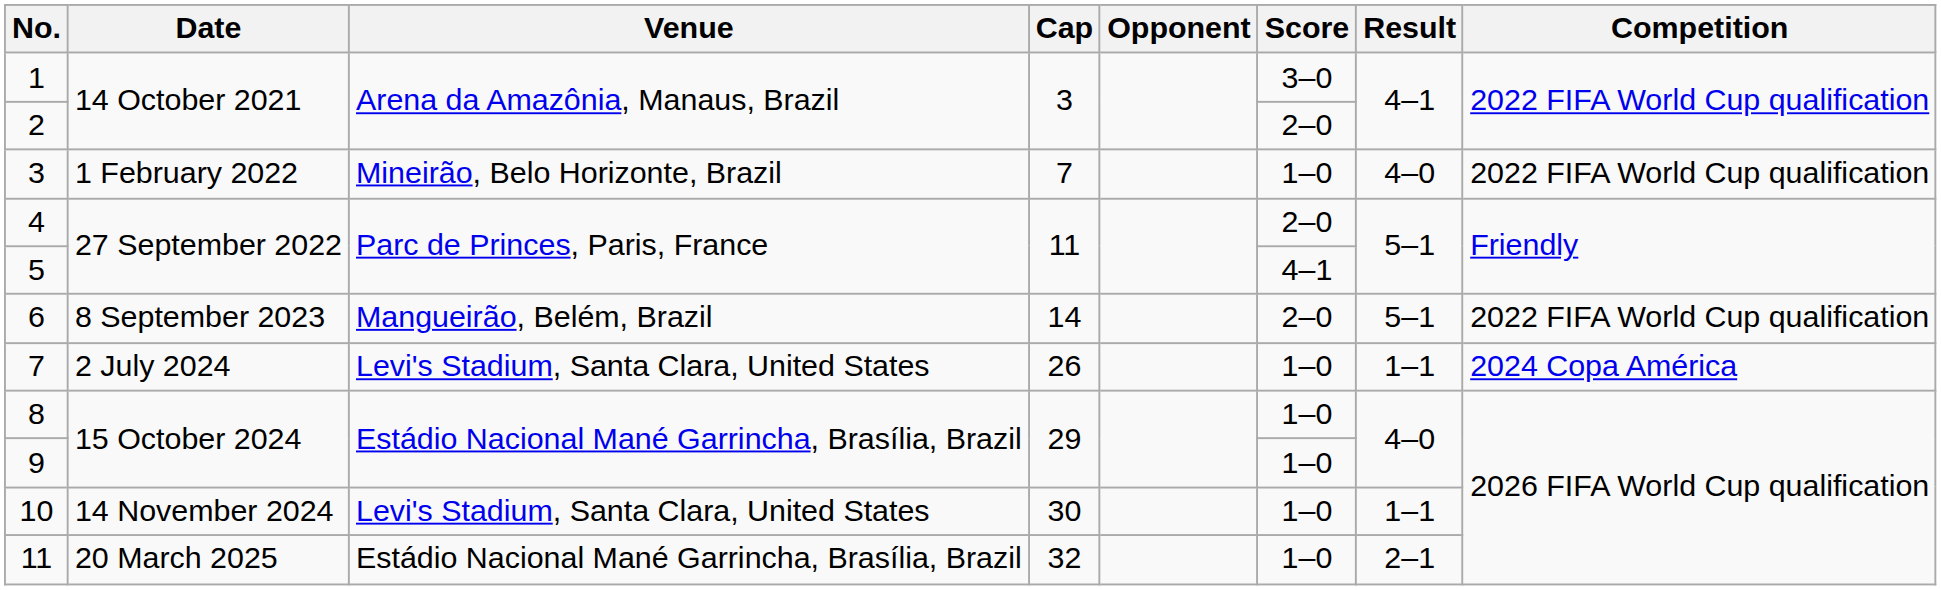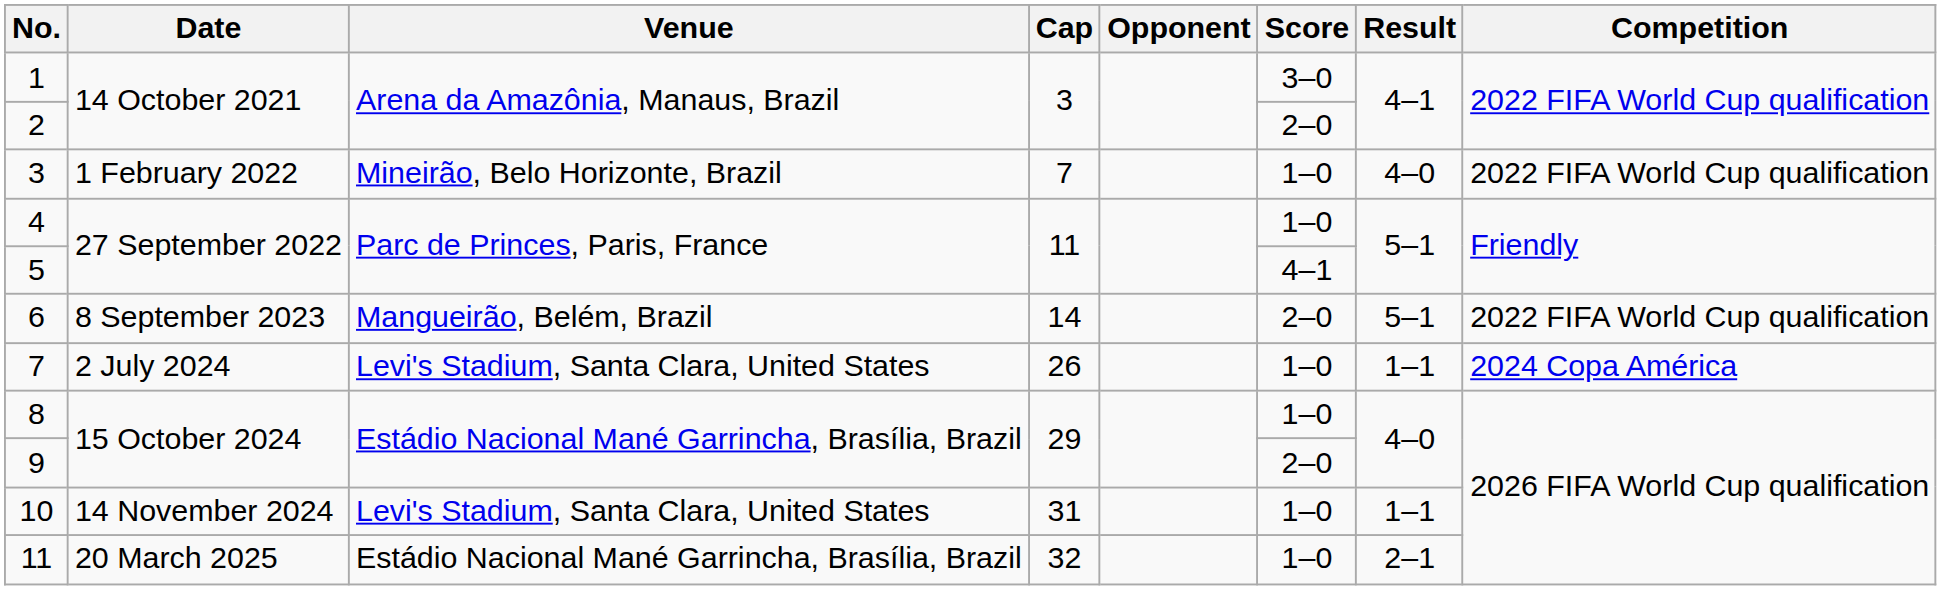 <table class="wikitable sortable">
 <tr>
 <th>No.</th>
 <th>Date</th>
 <th>Venue</th>
 <th>Cap</th>
 <th>Opponent</th>
 <th>Score</th>
 <th>Result</th>
 <th>Competition</th>
 </tr>
 <tr>
 <td align="center">1</td>
 <td rowspan="2">14 October 2021</td>
 <td rowspan=2><a href='#'>Arena da Amazônia</a>, Manaus, Brazil</td>
 <td rowspan="2" align="center">3</td>
 <td rowspan=2></td>
 <td align="center">3–0</td>
 <td rowspan=2 align="center">4–1</td>
 <td rowspan="2"><a href='#'>2022 FIFA World Cup qualification</a></td>
 </tr>
 <tr>
 <td align="center">2</td>
 <td align="center">2–0</td>
 </tr>
 <tr>
 <td align="center">3</td>
 <td>1 February 2022</td>
 <td><a href='#'>Mineirão</a>, Belo Horizonte, Brazil</td>
 <td align="center">7</td>
 <td></td>
 <td align="center">1–0</td>
 <td align="center">4–0</td>
 <td>2022 FIFA World Cup qualification</td>
 </tr>
 <tr>
 <td align="center">4</td>
 <td rowspan="2">27 September 2022</td>
 <td rowspan="2"><a href='#'>Parc de Princes</a>, Paris, France</td>
 <td rowspan="2" align="center">11</td>
 <td rowspan="2"></td>
-<td align="center">2–0</td>
+<td align="center">1–0</td>
 <td rowspan="2" align="center">5–1</td>
 <td rowspan="2"><a href='#'>Friendly</a></td>
 </tr>
 <tr>
 <td align="center">5</td>
 <td align="center">4–1</td>
 </tr>
 <tr>
 <td align="center">6</td>
 <td>8 September 2023</td>
 <td><a href='#'>Mangueirão</a>, Belém, Brazil</td>
 <td align=center>14</td>
 <td></td>
 <td align="center">2–0</td>
 <td align="center">5–1</td>
 <td>2022 FIFA World Cup qualification</td>
 </tr>
 <tr>
 <td align="center">7</td>
 <td>2 July 2024</td>
 <td><a href='#'>Levi's Stadium</a>, Santa Clara, United States</td>
 <td align=center>26</td>
 <td></td>
 <td align="center">1–0</td>
 <td align="center">1–1</td>
 <td><a href='#'>2024 Copa América</a></td>
 </tr>
 <tr>
 <td align="center">8</td>
 <td rowspan="2">15 October 2024</td>
 <td rowspan="2"><a href='#'>Estádio Nacional Mané Garrincha</a>, Brasília, Brazil</td>
 <td rowspan="2" align="center">29</td>
 <td rowspan="2"></td>
 <td align="center">1–0</td>
 <td rowspan="2" align="center">4–0</td>
 <td rowspan="4">2026 FIFA World Cup qualification</td>
 </tr>
 <tr>
 <td align="center">9</td>
-<td align="center">1–0</td>
+<td align="center">2–0</td>
 </tr>
 <tr>
 <td align="center">10</td>
 <td>14 November 2024</td>
 <td><a href='#'>Levi's Stadium</a>, Santa Clara, United States</td>
-<td align=center>30</td>
+<td align=center>31</td>
 <td></td>
 <td align="center">1–0</td>
 <td align="center">1–1</td>
 </tr>
 <tr>
 <td align="center">11</td>
 <td>20 March 2025</td>
 <td>Estádio Nacional Mané Garrincha, Brasília, Brazil</td>
 <td align=center>32</td>
 <td></td>
 <td align="center">1–0</td>
 <td align="center">2–1</td>
 </tr>
 </table>
